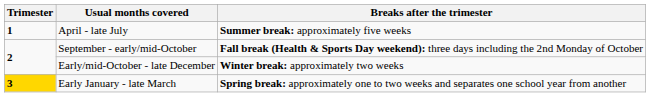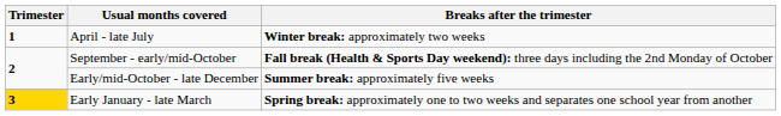 <table class="wikitable">
 <tr>
 <th>Trimester</th>
 <th>Usual months covered</th>
 <th>Breaks after the trimester</th>
 </tr>
 <tr>
 <td><strong>1</strong></td>
 <td>April - late July</td>
-<td><strong>Summer break:</strong> approximately five weeks</td>
+<td><strong>Winter break:</strong> approximately two weeks</td>
 </tr>
 <tr>
 <td rowspan="2"><strong>2</strong></td>
 <td>September - early/mid-October</td>
 <td><strong>Fall break (Health & Sports Day weekend):</strong> three days including the 2nd Monday of October</td>
 </tr>
 <tr>
 <td>Early/mid-October - late December</td>
-<td><strong>Winter break:</strong> approximately two weeks</td>
+<td><strong>Summer break:</strong> approximately five weeks</td>
 </tr>
 <tr>
 <td style="background: gold;"><strong>3</strong></td>
 <td>Early January - late March</td>
 <td><strong>Spring break:</strong> approximately one to two weeks and separates one school year from another</td>
 </tr>
 </table>
